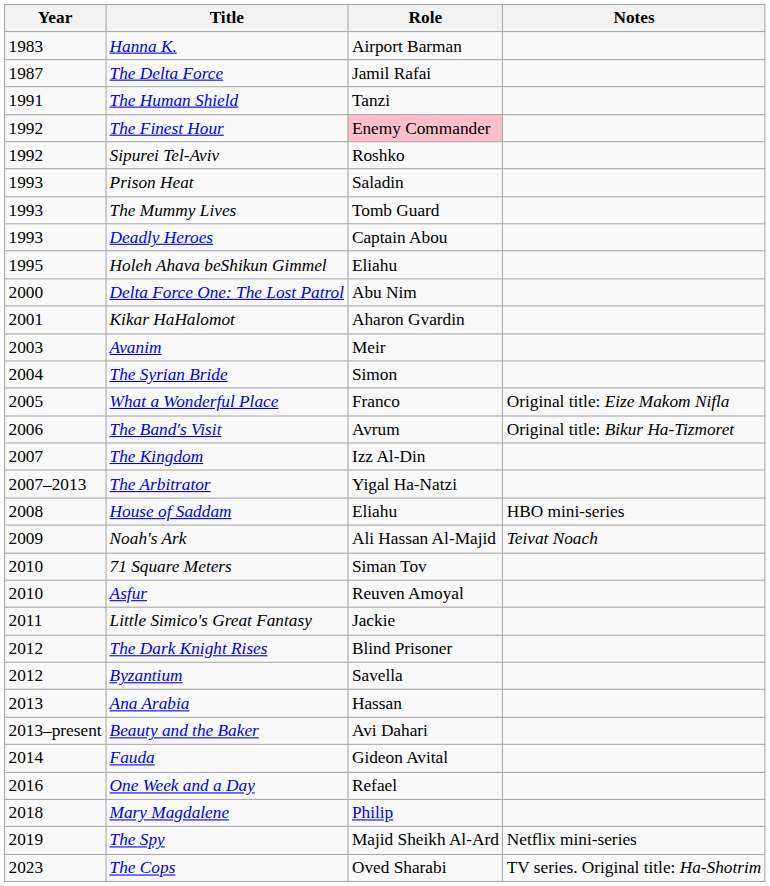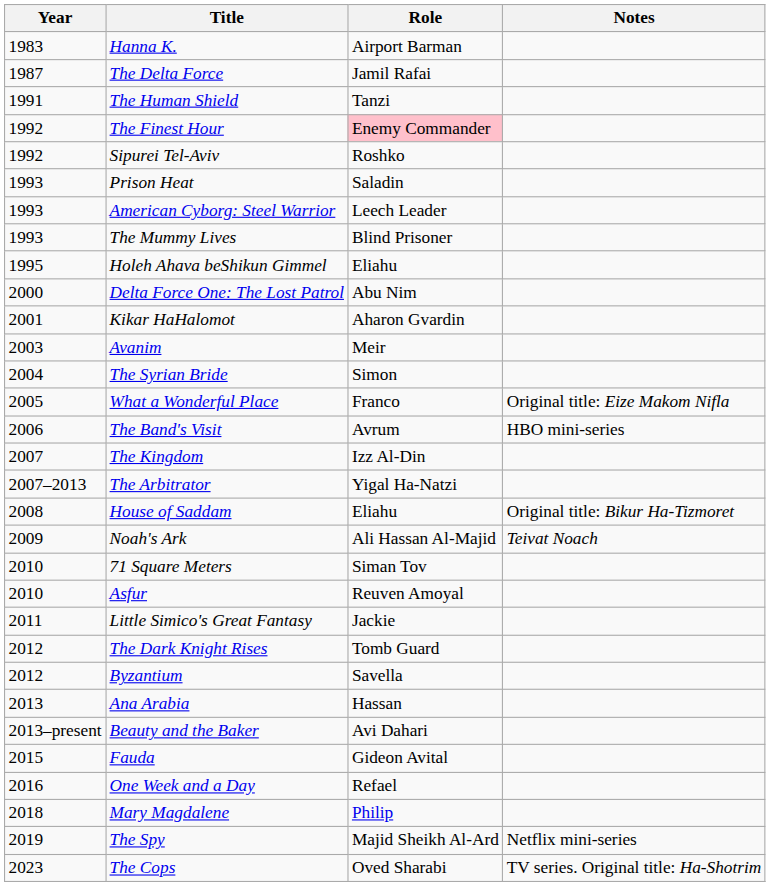 <table class="wikitable sortable">
 <tr>
 <th>Year</th>
 <th>Title</th>
 <th>Role</th>
 <th class="unsortable">Notes</th>
 </tr>
 <tr>
 <td>1983</td>
 <td><em><a href='#'>Hanna K.</a></em></td>
 <td>Airport Barman</td>
 <td></td>
 </tr>
 <tr>
 <td>1987</td>
 <td><em><a href='#'>The Delta Force</a></em></td>
 <td>Jamil Rafai</td>
 <td></td>
 </tr>
 <tr>
 <td>1991</td>
 <td><em><a href='#'>The Human Shield</a></em></td>
 <td>Tanzi</td>
 <td></td>
 </tr>
 <tr>
 <td>1992</td>
 <td><em><a href='#'>The Finest Hour</a></em></td>
 <td style="background: pink;">Enemy Commander</td>
 <td></td>
 </tr>
 <tr>
 <td>1992</td>
 <td><em>Sipurei Tel-Aviv</em></td>
 <td>Roshko</td>
 <td></td>
 </tr>
 <tr>
 <td>1993</td>
 <td><em>Prison Heat</em></td>
 <td>Saladin</td>
 <td></td>
 </tr>
 <tr>
 <td>1993</td>
-<td><em>The Mummy Lives</em></td>
-<td>Tomb Guard</td>
+<td><em><a href='#'>American Cyborg: Steel Warrior</a></em></td>
+<td>Leech Leader</td>
 <td></td>
 </tr>
 <tr>
 <td>1993</td>
-<td><em><a href='#'>Deadly Heroes</a></em></td>
-<td>Captain Abou</td>
+<td><em>The Mummy Lives</em></td>
+<td>Blind Prisoner</td>
 <td></td>
 </tr>
 <tr>
 <td>1995</td>
 <td><em>Holeh Ahava beShikun Gimmel</em></td>
 <td>Eliahu</td>
 <td></td>
 </tr>
 <tr>
 <td>2000</td>
 <td><em><a href='#'>Delta Force One: The Lost Patrol</a></em></td>
 <td>Abu Nim</td>
 </tr>
 <tr>
 <td>2001</td>
 <td><em>Kikar HaHalomot</em></td>
 <td>Aharon Gvardin</td>
 <td></td>
 </tr>
 <tr>
 <td>2003</td>
 <td><em><a href='#'>Avanim</a></em></td>
 <td>Meir</td>
 <td></td>
 </tr>
 <tr>
 <td>2004</td>
 <td><em><a href='#'>The Syrian Bride</a></em></td>
 <td>Simon</td>
 <td></td>
 </tr>
 <tr>
 <td>2005</td>
 <td><em><a href='#'>What a Wonderful Place</a></em></td>
 <td>Franco</td>
 <td>Original title: <em>Eize Makom Nifla</em></td>
 </tr>
 <tr>
 <td>2006</td>
 <td><em><a href='#'>The Band's Visit</a></em></td>
 <td>Avrum</td>
-<td>Original title: <em>Bikur Ha-Tizmoret</em></td>
+<td>HBO mini-series</td>
 </tr>
 <tr>
 <td>2007</td>
 <td><em><a href='#'>The Kingdom</a></em></td>
 <td>Izz Al-Din</td>
 <td></td>
 </tr>
 <tr>
 <td>2007–2013</td>
 <td><a href='#'><em>The Arbitrator</em></a></td>
 <td>Yigal Ha-Natzi</td>
 <td></td>
 </tr>
 <tr>
 <td>2008</td>
 <td><em><a href='#'>House of Saddam</a></em></td>
 <td>Eliahu</td>
-<td>HBO mini-series</td>
+<td>Original title: <em>Bikur Ha-Tizmoret</em></td>
 </tr>
 <tr>
 <td>2009</td>
 <td><em>Noah's Ark</em></td>
 <td>Ali Hassan Al-Majid</td>
 <td><em>Teivat Noach</em></td>
 </tr>
 <tr>
 <td>2010</td>
 <td><em>71 Square Meters</em></td>
 <td>Siman Tov</td>
 <td></td>
 </tr>
 <tr>
 <td>2010</td>
 <td><em><a href='#'>Asfur</a></em></td>
 <td>Reuven Amoyal</td>
 <td></td>
 </tr>
 <tr>
 <td>2011</td>
 <td><em>Little Simico's Great Fantasy</em></td>
 <td>Jackie</td>
 <td></td>
 </tr>
 <tr>
 <td>2012</td>
 <td><em><a href='#'>The Dark Knight Rises</a></em></td>
-<td>Blind Prisoner</td>
+<td>Tomb Guard</td>
 <td></td>
 </tr>
 <tr>
 <td>2012</td>
 <td><a href='#'><em>Byzantium</em></a></td>
 <td>Savella</td>
 <td></td>
 </tr>
 <tr>
 <td>2013</td>
 <td><em><a href='#'>Ana Arabia</a></em></td>
 <td>Hassan</td>
 <td></td>
 </tr>
 <tr>
 <td>2013–present</td>
 <td><em><a href='#'>Beauty and the Baker</a></em></td>
 <td>Avi Dahari</td>
 <td></td>
 </tr>
 <tr>
-<td>2014</td>
+<td>2015</td>
 <td><em><a href='#'>Fauda</a></em></td>
 <td>Gideon Avital</td>
 <td></td>
 </tr>
 <tr>
 <td>2016</td>
 <td><em><a href='#'>One Week and a Day</a></em></td>
 <td>Refael</td>
 <td></td>
 </tr>
 <tr>
 <td>2018</td>
 <td><a href='#'><em>Mary Magdalene</em></a></td>
 <td><a href='#'>Philip</a></td>
 <td></td>
 </tr>
 <tr>
 <td>2019</td>
 <td><a href='#'><em>The Spy</em></a></td>
 <td>Majid Sheikh Al-Ard</td>
 <td>Netflix mini-series</td>
 </tr>
 <tr>
 <td>2023</td>
 <td><a href='#'><em>The Cops</em></a></td>
 <td>Oved Sharabi</td>
 <td>TV series. Original title: <em>Ha-Shotrim</em></td>
 </tr>
 <tr>
 </tr>
 </table>
